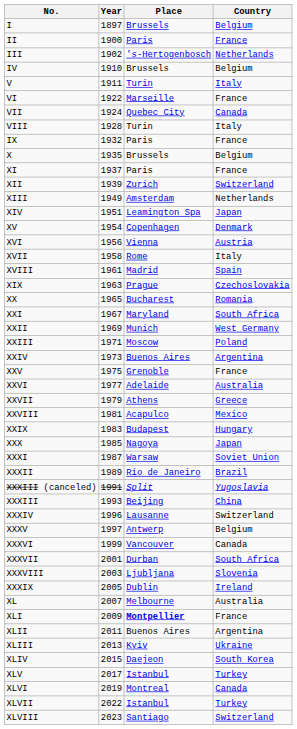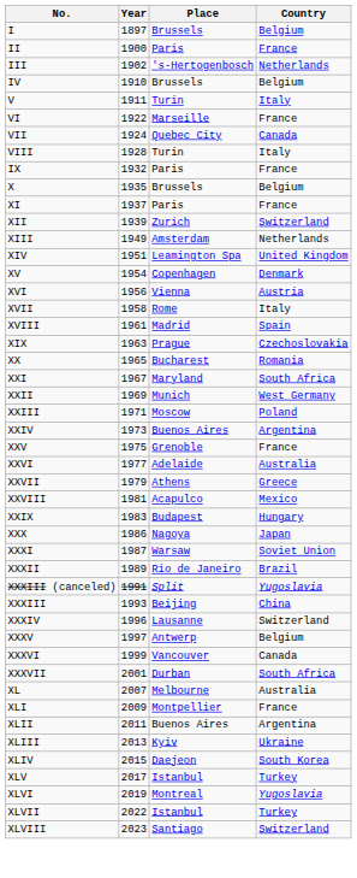 <table class="wikitable sortable">
 <tr>
 <th>No.</th>
 <th>Year</th>
 <th>Place</th>
 <th>Country</th>
 </tr>
 <tr>
 <td>I</td>
 <td>1897</td>
 <td><a href='#'>Brussels</a></td>
 <td><a href='#'>Belgium</a></td>
 </tr>
 <tr>
 <td>II</td>
 <td>1900</td>
 <td><a href='#'>Paris</a></td>
 <td><a href='#'>France</a></td>
 </tr>
 <tr>
 <td>III</td>
 <td>1902</td>
 <td><a href='#'>'s-Hertogenbosch</a></td>
 <td><a href='#'>Netherlands</a></td>
 </tr>
 <tr>
 <td>IV</td>
 <td>1910</td>
 <td>Brussels</td>
 <td>Belgium</td>
 </tr>
 <tr>
 <td>V</td>
 <td>1911</td>
 <td><a href='#'>Turin</a></td>
 <td><a href='#'>Italy</a></td>
 </tr>
 <tr>
 <td>VI</td>
 <td>1922</td>
 <td><a href='#'>Marseille</a></td>
 <td>France</td>
 </tr>
 <tr>
 <td>VII</td>
 <td>1924</td>
 <td><a href='#'>Quebec City</a></td>
 <td><a href='#'>Canada</a></td>
 </tr>
 <tr>
 <td>VIII</td>
 <td>1928</td>
 <td>Turin</td>
 <td>Italy</td>
 </tr>
 <tr>
 <td>IX</td>
 <td>1932</td>
 <td>Paris</td>
 <td>France</td>
 </tr>
 <tr>
 <td>X</td>
 <td>1935</td>
 <td>Brussels</td>
 <td>Belgium</td>
 </tr>
 <tr>
 <td>XI</td>
 <td>1937</td>
 <td>Paris</td>
 <td>France</td>
 </tr>
 <tr>
 <td>XII</td>
 <td>1939</td>
 <td><a href='#'>Zurich</a></td>
 <td><a href='#'>Switzerland</a></td>
 </tr>
 <tr>
 <td>XIII</td>
 <td>1949</td>
 <td><a href='#'>Amsterdam</a></td>
 <td>Netherlands</td>
 </tr>
 <tr>
 <td>XIV</td>
 <td>1951</td>
 <td><a href='#'>Leamington Spa</a></td>
-<td><a href='#'>Japan</a></td>
+<td><a href='#'>United Kingdom</a></td>
 </tr>
 <tr>
 <td>XV</td>
 <td>1954</td>
 <td><a href='#'>Copenhagen</a></td>
 <td><a href='#'>Denmark</a></td>
 </tr>
 <tr>
 <td>XVI</td>
 <td>1956</td>
 <td><a href='#'>Vienna</a></td>
 <td><a href='#'>Austria</a></td>
 </tr>
 <tr>
 <td>XVII</td>
 <td>1958</td>
 <td><a href='#'>Rome</a></td>
 <td>Italy</td>
 </tr>
 <tr>
 <td>XVIII</td>
 <td>1961</td>
 <td><a href='#'>Madrid</a></td>
 <td><a href='#'>Spain</a></td>
 </tr>
 <tr>
 <td>XIX</td>
 <td>1963</td>
 <td><a href='#'>Prague</a></td>
 <td><a href='#'>Czechoslovakia</a></td>
 </tr>
 <tr>
 <td>XX</td>
 <td>1965</td>
 <td><a href='#'>Bucharest</a></td>
 <td><a href='#'>Romania</a></td>
 </tr>
 <tr>
 <td>XXI</td>
 <td>1967</td>
 <td><a href='#'>Maryland</a></td>
 <td><a href='#'>South Africa</a></td>
 </tr>
 <tr>
 <td>XXII</td>
 <td>1969</td>
 <td><a href='#'>Munich</a></td>
 <td><a href='#'>West Germany</a></td>
 </tr>
 <tr>
 <td>XXIII</td>
 <td>1971</td>
 <td><a href='#'>Moscow</a></td>
 <td><a href='#'>Poland</a></td>
 </tr>
 <tr>
 <td>XXIV</td>
 <td>1973</td>
 <td><a href='#'>Buenos Aires</a></td>
 <td><a href='#'>Argentina</a></td>
 </tr>
 <tr>
 <td>XXV</td>
 <td>1975</td>
 <td><a href='#'>Grenoble</a></td>
 <td>France</td>
 </tr>
 <tr>
 <td>XXVI</td>
 <td>1977</td>
 <td><a href='#'>Adelaide</a></td>
 <td><a href='#'>Australia</a></td>
 </tr>
 <tr>
 <td>XXVII</td>
 <td>1979</td>
 <td><a href='#'>Athens</a></td>
 <td><a href='#'>Greece</a></td>
 </tr>
 <tr>
 <td>XXVIII</td>
 <td>1981</td>
 <td><a href='#'>Acapulco</a></td>
 <td><a href='#'>Mexico</a></td>
 </tr>
 <tr>
 <td>XXIX</td>
 <td>1983</td>
 <td><a href='#'>Budapest</a></td>
 <td><a href='#'>Hungary</a></td>
 </tr>
 <tr>
 <td>XXX</td>
-<td>1985</td>
+<td>1986</td>
 <td><a href='#'>Nagoya</a></td>
 <td><a href='#'>Japan</a></td>
 </tr>
 <tr>
 <td>XXXI</td>
 <td>1987</td>
 <td><a href='#'>Warsaw</a></td>
 <td><a href='#'>Soviet Union</a></td>
 </tr>
 <tr>
 <td>XXXII</td>
 <td>1989</td>
 <td><a href='#'>Rio de Janeiro</a></td>
 <td><a href='#'>Brazil</a></td>
 </tr>
 <tr>
 <td><s>XXXIII</s> (canceled)</td>
 <td><s>1991</s></td>
 <td><em><a href='#'>Split</a></em></td>
 <td><em><a href='#'>Yugoslavia</a></em></td>
 </tr>
 <tr>
 <td>XXXIII</td>
 <td>1993</td>
 <td><a href='#'>Beijing</a></td>
 <td><a href='#'>China</a></td>
 </tr>
 <tr>
 <td>XXXIV</td>
 <td>1996</td>
 <td><a href='#'>Lausanne</a></td>
 <td>Switzerland</td>
 </tr>
 <tr>
 <td>XXXV</td>
 <td>1997</td>
 <td><a href='#'>Antwerp</a></td>
 <td>Belgium</td>
 </tr>
 <tr>
 <td>XXXVI</td>
 <td>1999</td>
 <td><a href='#'>Vancouver</a></td>
 <td>Canada</td>
 </tr>
 <tr>
 <td>XXXVII</td>
 <td>2001</td>
 <td><a href='#'>Durban</a></td>
 <td><a href='#'>South Africa</a></td>
 </tr>
 <tr>
-<td>XXXVIII</td>
-<td>2003</td>
-<td><a href='#'>Ljubljana</a></td>
-<td><a href='#'>Slovenia</a></td>
-</tr>
-<tr>
-<td>XXXIX</td>
-<td>2005</td>
-<td><a href='#'>Dublin</a></td>
-<td><a href='#'>Ireland</a></td>
-</tr>
-<tr>
 <td>XL</td>
 <td>2007</td>
 <td><a href='#'>Melbourne</a></td>
 <td>Australia</td>
 </tr>
 <tr>
 <td>XLI</td>
 <td>2009</td>
-<td><strong><a href='#'>Montpellier</a></strong></td>
+<td><a href='#'>Montpellier</a></td>
 <td>France</td>
 </tr>
 <tr>
 <td>XLII</td>
 <td>2011</td>
 <td>Buenos Aires</td>
 <td>Argentina</td>
 </tr>
 <tr>
 <td>XLIII</td>
 <td>2013</td>
 <td><a href='#'>Kyiv</a></td>
 <td><a href='#'>Ukraine</a></td>
 </tr>
 <tr>
 <td>XLIV</td>
 <td>2015</td>
 <td><a href='#'>Daejeon</a></td>
 <td><a href='#'>South Korea</a></td>
 </tr>
 <tr>
 <td>XLV</td>
 <td>2017</td>
 <td><a href='#'>Istanbul</a></td>
 <td><a href='#'>Turkey</a></td>
 </tr>
 <tr>
 <td>XLVI</td>
 <td>2019</td>
 <td><a href='#'>Montreal</a></td>
-<td><a href='#'>Canada</a></td>
+<td><em><a href='#'>Yugoslavia</a></em></td>
 </tr>
 <tr>
 <td>XLVII</td>
 <td>2022</td>
 <td><a href='#'>Istanbul</a></td>
 <td><a href='#'>Turkey</a></td>
 </tr>
 <tr>
 <td>XLVIII</td>
 <td>2023</td>
 <td><a href='#'>Santiago</a></td>
 <td><a href='#'>Switzerland</a></td>
 </tr>
 </table>
